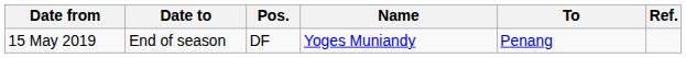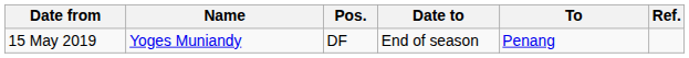 <table class="wikitable">
 <tr>
 <th style="width:120px">Date from</th>
+<th style="width:200px">Name</th>
+<th style="width:50px">Pos.</th>
 <th style="width:120px">Date to</th>
-<th style="width:50px">Pos.</th>
-<th style="width:200px">Name</th>
 <th style="width:150px">To</th>
 <th style="width:20px">Ref.</th>
 </tr>
 <tr>
 <td>15 May 2019</td>
+<td> <a href='#'>Yoges Muniandy</a></td>
+<td>DF</td>
 <td>End of season</td>
-<td>DF</td>
-<td> <a href='#'>Yoges Muniandy</a></td>
 <td> <a href='#'>Penang</a></td>
 <td></td>
 </tr>
 </table>
